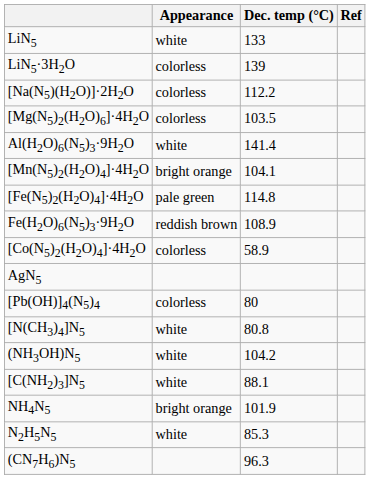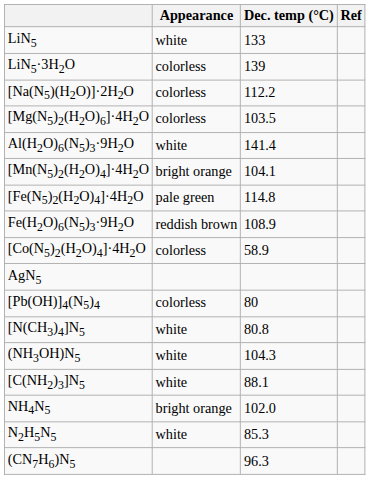 <table class="wikitable">
 <tr>
 <th></th>
 <th>Appearance</th>
 <th>Dec. temp (°C)</th>
 <th>Ref</th>
 </tr>
 <tr>
 <td>LiN<sub>5</sub></td>
 <td>white</td>
 <td>133</td>
 <td></td>
 </tr>
 <tr>
 <td>LiN<sub>5</sub>·3H<sub>2</sub>O</td>
 <td>colorless</td>
 <td>139</td>
 <td></td>
 </tr>
 <tr>
 <td>[Na(N<sub>5</sub>)(H<sub>2</sub>O)]·2H<sub>2</sub>O</td>
 <td>colorless</td>
 <td>112.2</td>
 <td></td>
 </tr>
 <tr>
 <td>[Mg(N<sub>5</sub>)<sub>2</sub>(H<sub>2</sub>O)<sub>6</sub>]·4H<sub>2</sub>O</td>
 <td>colorless</td>
 <td>103.5</td>
 <td></td>
 </tr>
 <tr>
 <td>Al(H<sub>2</sub>O)<sub>6</sub>(N<sub>5</sub>)<sub>3</sub>·9H<sub>2</sub>O</td>
 <td>white</td>
 <td>141.4</td>
 <td></td>
 </tr>
 <tr>
 <td>[Mn(N<sub>5</sub>)<sub>2</sub>(H<sub>2</sub>O)<sub>4</sub>]·4H<sub>2</sub>O</td>
 <td>bright orange</td>
 <td>104.1</td>
 <td></td>
 </tr>
 <tr>
 <td>[Fe(N<sub>5</sub>)<sub>2</sub>(H<sub>2</sub>O)<sub>4</sub>]·4H<sub>2</sub>O</td>
 <td>pale green</td>
 <td>114.8</td>
 <td></td>
 </tr>
 <tr>
 <td>Fe(H<sub>2</sub>O)<sub>6</sub>(N<sub>5</sub>)<sub>3</sub>·9H<sub>2</sub>O</td>
 <td>reddish brown</td>
 <td>108.9</td>
 <td></td>
 </tr>
 <tr>
 <td>[Co(N<sub>5</sub>)<sub>2</sub>(H<sub>2</sub>O)<sub>4</sub>]·4H<sub>2</sub>O</td>
 <td>colorless</td>
 <td>58.9</td>
 <td></td>
 </tr>
 <tr>
 <td>AgN<sub>5</sub></td>
 <td></td>
 <td></td>
 <td></td>
 </tr>
 <tr>
 <td>[Pb(OH)]<sub>4</sub>(N<sub>5</sub>)<sub>4</sub></td>
 <td>colorless</td>
 <td>80</td>
 <td></td>
 </tr>
 <tr>
 <td>[N(CH<sub>3</sub>)<sub>4</sub>]N<sub>5</sub></td>
 <td>white</td>
 <td>80.8</td>
 <td></td>
 </tr>
 <tr>
 <td>(NH<sub>3</sub>OH)N<sub>5</sub></td>
 <td>white</td>
-<td>104.2</td>
+<td>104.3</td>
 <td></td>
 </tr>
 <tr>
 <td>[C(NH<sub>2</sub>)<sub>3</sub>]N<sub>5</sub></td>
 <td>white</td>
 <td>88.1</td>
 <td></td>
 </tr>
 <tr>
 <td>NH<sub>4</sub>N<sub>5</sub></td>
 <td>bright orange</td>
-<td>101.9</td>
+<td>102.0</td>
 <td></td>
 </tr>
 <tr>
 <td>N<sub>2</sub>H<sub>5</sub>N<sub>5</sub></td>
 <td>white</td>
 <td>85.3</td>
 <td></td>
 </tr>
 <tr>
 <td>(CN<sub>7</sub>H<sub>6</sub>)N<sub>5</sub></td>
 <td></td>
 <td>96.3</td>
 <td></td>
 </tr>
 </table>
